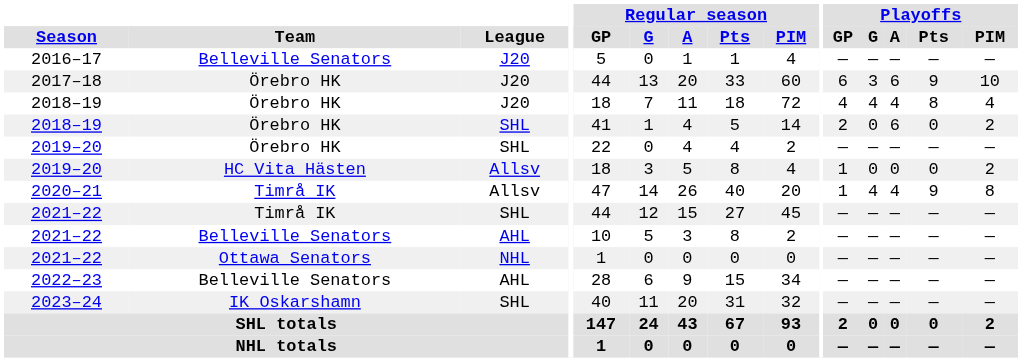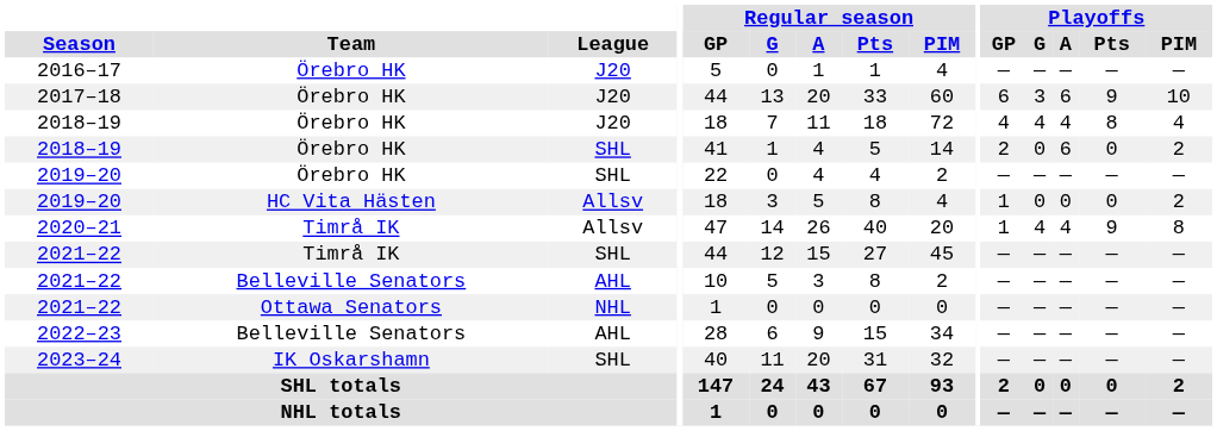 <table border="0" cellpadding="1" cellspacing="0" style="text-align:center; width:60em">
 <tr bgcolor="#e0e0e0">
 <th colspan="3" bgcolor="#ffffff"></th>
 <th rowspan="99" bgcolor="#ffffff"></th>
 <th colspan="5"><a href='#'>Regular season</a></th>
 <th rowspan="99" bgcolor="#ffffff"></th>
 <th colspan="5"><a href='#'>Playoffs</a></th>
 </tr>
 <tr bgcolor="#e0e0e0">
 <th><a href='#'>Season</a></th>
 <th>Team</th>
 <th>League</th>
 <th>GP</th>
 <th><a href='#'>G</a></th>
 <th><a href='#'>A</a></th>
 <th><a href='#'>Pts</a></th>
 <th><a href='#'>PIM</a></th>
 <th>GP</th>
 <th>G</th>
 <th>A</th>
 <th>Pts</th>
 <th>PIM</th>
 </tr>
 <tr>
 <td>2016–17</td>
-<td><a href='#'>Belleville Senators</a></td>
+<td><a href='#'>Örebro HK</a></td>
 <td><a href='#'>J20</a></td>
 <td>5</td>
 <td>0</td>
 <td>1</td>
 <td>1</td>
 <td>4</td>
 <td>—</td>
 <td>—</td>
 <td>—</td>
 <td>—</td>
 <td>—</td>
 </tr>
 <tr bgcolor="#f0f0f0">
 <td>2017–18</td>
 <td>Örebro HK</td>
 <td>J20</td>
 <td>44</td>
 <td>13</td>
 <td>20</td>
 <td>33</td>
 <td>60</td>
 <td>6</td>
 <td>3</td>
 <td>6</td>
 <td>9</td>
 <td>10</td>
 </tr>
 <tr>
 <td>2018–19</td>
 <td>Örebro HK</td>
 <td>J20</td>
 <td>18</td>
 <td>7</td>
 <td>11</td>
 <td>18</td>
 <td>72</td>
 <td>4</td>
 <td>4</td>
 <td>4</td>
 <td>8</td>
 <td>4</td>
 </tr>
 <tr bgcolor="#f0f0f0">
 <td><a href='#'>2018–19</a></td>
 <td>Örebro HK</td>
 <td><a href='#'>SHL</a></td>
 <td>41</td>
 <td>1</td>
 <td>4</td>
 <td>5</td>
 <td>14</td>
 <td>2</td>
 <td>0</td>
 <td>6</td>
 <td>0</td>
 <td>2</td>
 </tr>
 <tr>
 <td><a href='#'>2019–20</a></td>
 <td>Örebro HK</td>
 <td>SHL</td>
 <td>22</td>
 <td>0</td>
 <td>4</td>
 <td>4</td>
 <td>2</td>
 <td>—</td>
 <td>—</td>
 <td>—</td>
 <td>—</td>
 <td>—</td>
 </tr>
 <tr bgcolor="#f0f0f0">
 <td><a href='#'>2019–20</a></td>
 <td><a href='#'>HC Vita Hästen</a></td>
 <td><a href='#'>Allsv</a></td>
 <td>18</td>
 <td>3</td>
 <td>5</td>
 <td>8</td>
 <td>4</td>
 <td>1</td>
 <td>0</td>
 <td>0</td>
 <td>0</td>
 <td>2</td>
 </tr>
 <tr>
 <td><a href='#'>2020–21</a></td>
 <td><a href='#'>Timrå IK</a></td>
 <td>Allsv</td>
 <td>47</td>
 <td>14</td>
 <td>26</td>
 <td>40</td>
 <td>20</td>
 <td>1</td>
 <td>4</td>
 <td>4</td>
 <td>9</td>
 <td>8</td>
 </tr>
 <tr bgcolor="#f0f0f0">
 <td><a href='#'>2021–22</a></td>
 <td>Timrå IK</td>
 <td>SHL</td>
 <td>44</td>
 <td>12</td>
 <td>15</td>
 <td>27</td>
 <td>45</td>
 <td>—</td>
 <td>—</td>
 <td>—</td>
 <td>—</td>
 <td>—</td>
 </tr>
 <tr>
 <td><a href='#'>2021–22</a></td>
 <td><a href='#'>Belleville Senators</a></td>
 <td><a href='#'>AHL</a></td>
 <td>10</td>
 <td>5</td>
 <td>3</td>
 <td>8</td>
 <td>2</td>
 <td>—</td>
 <td>—</td>
 <td>—</td>
 <td>—</td>
 <td>—</td>
 </tr>
 <tr bgcolor="#f0f0f0">
 <td><a href='#'>2021–22</a></td>
 <td><a href='#'>Ottawa Senators</a></td>
 <td><a href='#'>NHL</a></td>
 <td>1</td>
 <td>0</td>
 <td>0</td>
 <td>0</td>
 <td>0</td>
 <td>—</td>
 <td>—</td>
 <td>—</td>
 <td>—</td>
 <td>—</td>
 </tr>
 <tr>
 <td><a href='#'>2022–23</a></td>
 <td>Belleville Senators</td>
 <td>AHL</td>
 <td>28</td>
 <td>6</td>
 <td>9</td>
 <td>15</td>
 <td>34</td>
 <td>—</td>
 <td>—</td>
 <td>—</td>
 <td>—</td>
 <td>—</td>
 </tr>
 <tr bgcolor="#f0f0f0">
 <td><a href='#'>2023–24</a></td>
 <td><a href='#'>IK Oskarshamn</a></td>
 <td>SHL</td>
 <td>40</td>
 <td>11</td>
 <td>20</td>
 <td>31</td>
 <td>32</td>
 <td>—</td>
 <td>—</td>
 <td>—</td>
 <td>—</td>
 <td>—</td>
 </tr>
 <tr>
 </tr>
 <tr style="background:#e0e0e0;">
 <th colspan="3">SHL totals</th>
 <th>147</th>
 <th>24</th>
 <th>43</th>
 <th>67</th>
 <th>93</th>
 <th>2</th>
 <th>0</th>
 <th>0</th>
 <th>0</th>
 <th>2</th>
 </tr>
 <tr style="background:#e0e0e0;">
 <th colspan="3">NHL totals</th>
 <th>1</th>
 <th>0</th>
 <th>0</th>
 <th>0</th>
 <th>0</th>
 <th>—</th>
 <th>—</th>
 <th>—</th>
 <th>—</th>
 <th>—</th>
 </tr>
 </table>
